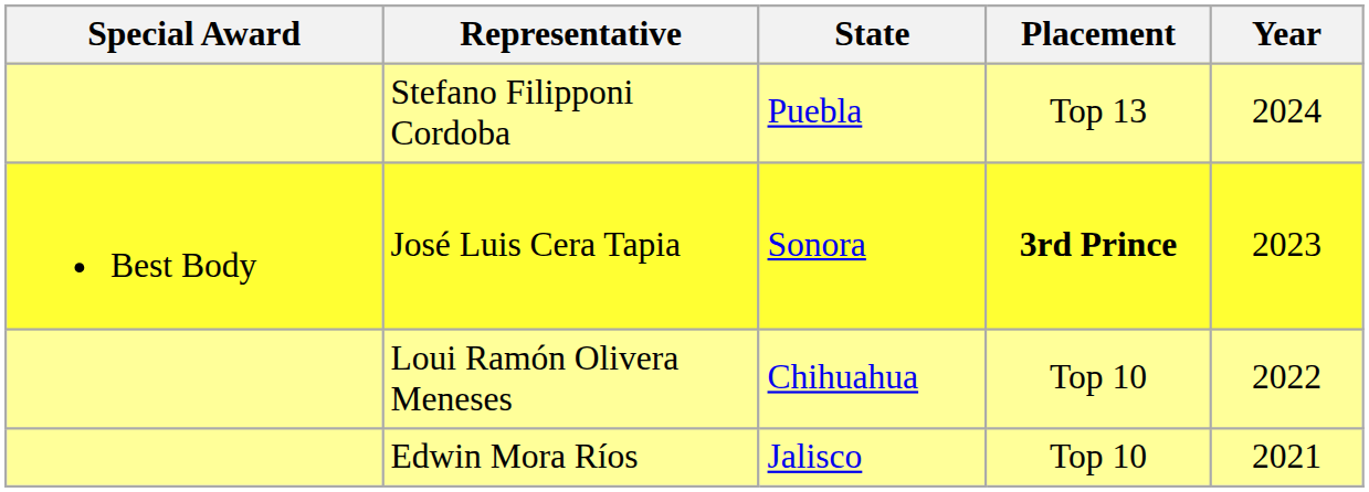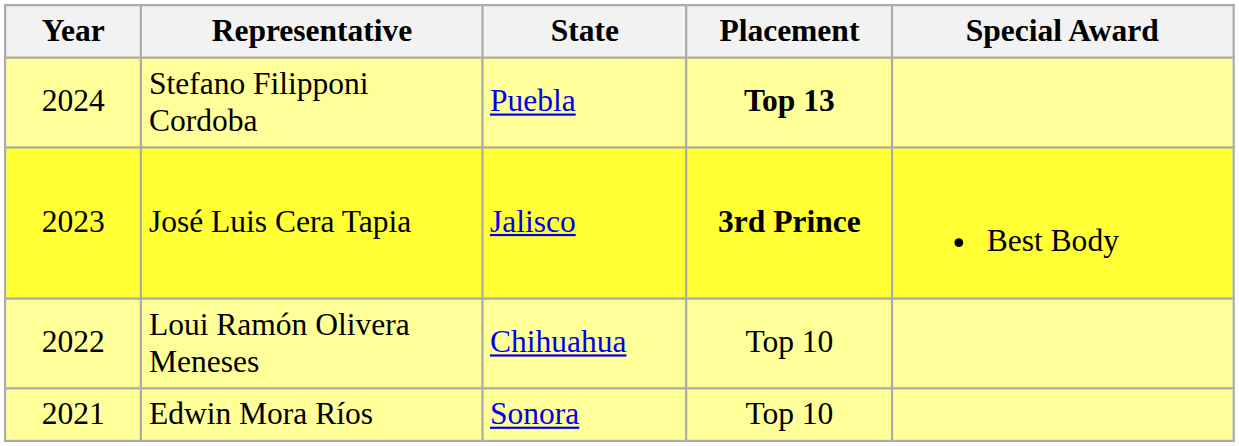 <table class="wikitable" style="margin: 0 1em 0 0; background: white; border: 1px solid; border-collapse: collapse; font-size: 90%; width:90%">
 <tr bgcolor="#EAEAEA">
-<th width=25%>Special Award</th>
+<th width=10%>Year</th>
 <th width=25%>Representative</th>
 <th width=15%>State</th>
 <th width=15%>Placement</th>
-<th width=10%>Year</th>
+<th width=25%>Special Award</th>
 </tr>
 <tr style="background-color:#FFFF99">
-<td></td>
+<td align="center">2024</td>
 <td>Stefano Filipponi Cordoba</td>
 <td><a href='#'>Puebla</a></td>
-<td align="center">Top 13</td>
-<td align="center">2024</td>
+<td align="center"><strong>Top 13</strong></td>
+<td></td>
 </tr>
 <tr style="background-color:#FFFF33">
+<td align="center">2023</td>
+<td>José Luis Cera Tapia</td>
+<td><a href='#'>Jalisco</a></td>
+<td align="center"><strong>3rd Prince</strong></td>
 <td><br><ul><li>Best Body</li></ul></td>
-<td>José Luis Cera Tapia</td>
-<td><a href='#'>Sonora</a></td>
-<td align="center"><strong>3rd Prince</strong></td>
-<td align="center">2023</td>
 </tr>
 <tr style="background-color:#FFFF99">
-<td></td>
+<td align="center">2022</td>
 <td>Loui Ramón Olivera Meneses</td>
 <td><a href='#'>Chihuahua</a></td>
 <td align="center">Top 10</td>
-<td align="center">2022</td>
+<td></td>
 </tr>
 <tr style="background-color:#FFFF99">
+<td align="center">2021</td>
+<td>Edwin Mora Ríos</td>
+<td><a href='#'>Sonora</a></td>
+<td align="center">Top 10</td>
 <td></td>
-<td>Edwin Mora Ríos</td>
-<td><a href='#'>Jalisco</a></td>
-<td align="center">Top 10</td>
-<td align="center">2021</td>
 </tr>
 </table>
